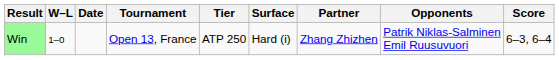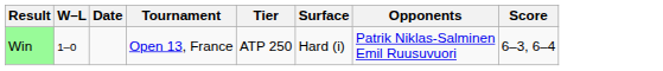 <table class="wikitable">
 <tr>
 <th>Result</th>
 <th class="unsortable">W–L</th>
 <th>Date</th>
 <th>Tournament</th>
 <th>Tier</th>
 <th>Surface</th>
-<th>Partner</th>
 <th>Opponents</th>
 <th class="unsortable">Score</th>
 </tr>
 <tr>
 <td bgcolor=98fb98>Win</td>
 <td><small>1–0</small></td>
 <td><a href='#'></a></td>
 <td><a href='#'>Open 13</a>, France</td>
 <td>ATP 250</td>
 <td>Hard (i)</td>
-<td> <a href='#'>Zhang Zhizhen</a></td>
 <td> <a href='#'>Patrik Niklas-Salminen</a> <br> <a href='#'>Emil Ruusuvuori</a></td>
 <td>6–3, 6–4</td>
 </tr>
 </table>
